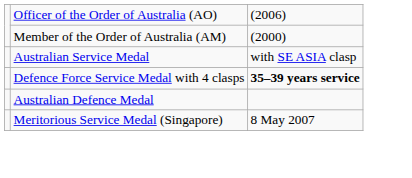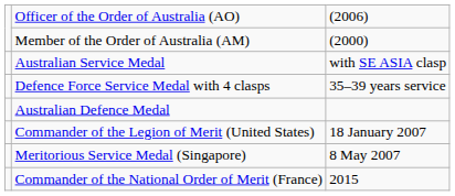 <table class="wikitable">
 <tr>
 <td rowspan=2></td>
 <td><a href='#'>Officer of the Order of Australia</a> (AO)</td>
 <td>(2006)</td>
 </tr>
 <tr>
 <td>Member of the Order of Australia (AM)</td>
 <td>(2000)</td>
 </tr>
 <tr>
 <td></td>
 <td><a href='#'>Australian Service Medal</a></td>
 <td>with <a href='#'>SE ASIA</a> clasp</td>
 </tr>
 <tr>
 <td></td>
 <td><a href='#'>Defence Force Service Medal</a> with 4 clasps</td>
-<td><strong>35–39 years service</strong></td>
+<td>35–39 years service</td>
 </tr>
 <tr>
 <td></td>
 <td><a href='#'>Australian Defence Medal</a></td>
 <td></td>
 </tr>
 <tr>
 <td></td>
+<td><a href='#'>Commander of the Legion of Merit</a> (United States)</td>
+<td>18 January 2007</td>
+</tr>
+<tr>
+<td></td>
 <td><a href='#'>Meritorious Service Medal</a> (Singapore)</td>
 <td>8 May 2007</td>
 </tr>
+<tr>
+<td></td>
+<td><a href='#'>Commander of the National Order of Merit</a> (France)</td>
+<td>2015</td>
+</tr>
 </table>
